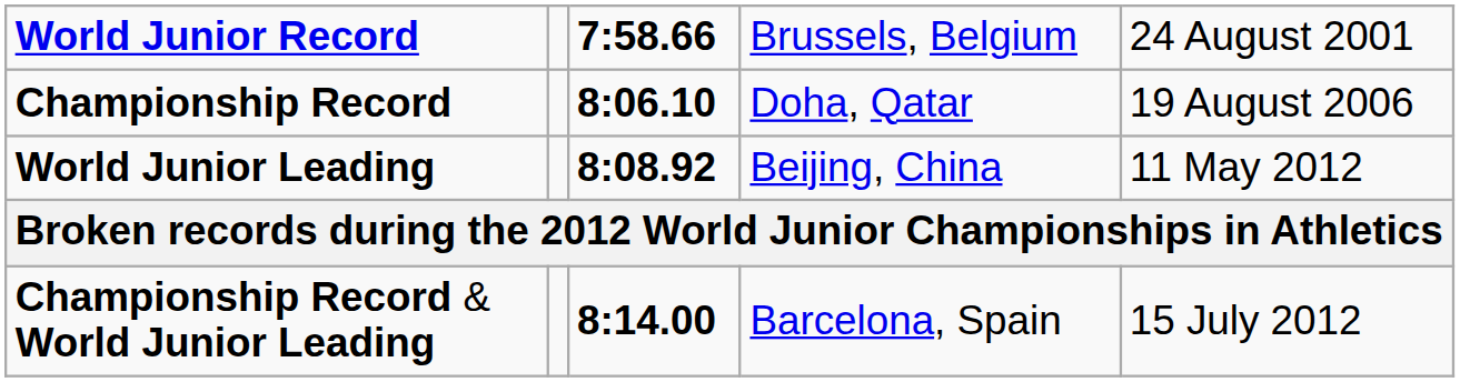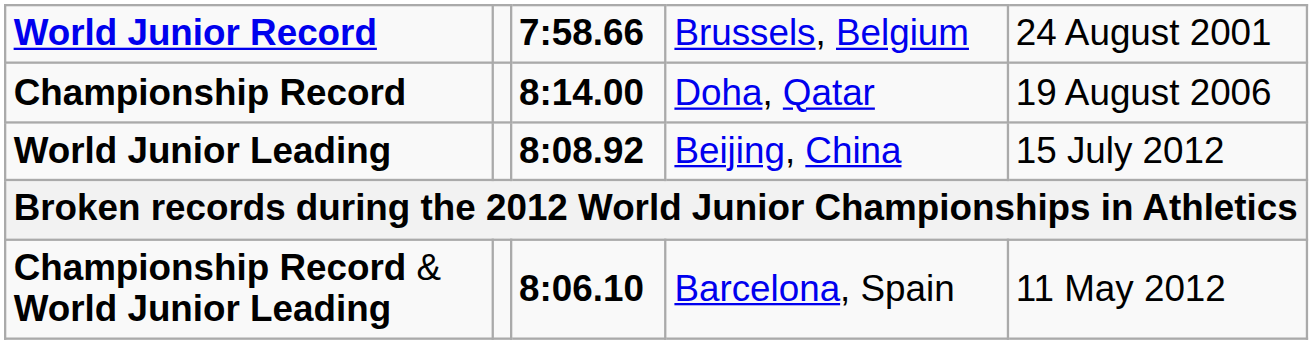 <table class="wikitable">
 <tr>
 <td><strong><a href='#'>World Junior Record</a></strong></td>
 <td></td>
 <td><strong>7:58.66</strong></td>
 <td><a href='#'>Brussels</a>, <a href='#'>Belgium</a></td>
 <td>24 August 2001</td>
 </tr>
 <tr>
 <td><strong>Championship Record</strong></td>
 <td></td>
-<td><strong>8:06.10</strong></td>
+<td><strong>8:14.00</strong></td>
 <td><a href='#'>Doha</a>, <a href='#'>Qatar</a></td>
 <td>19 August 2006</td>
 </tr>
 <tr>
 <td><strong>World Junior Leading</strong></td>
 <td></td>
 <td><strong>8:08.92</strong></td>
 <td><a href='#'>Beijing</a>, <a href='#'>China</a></td>
-<td>11 May 2012</td>
+<td>15 July 2012</td>
 </tr>
 <tr>
 <th colspan="5">Broken records during the 2012 World Junior Championships in Athletics</th>
 </tr>
 <tr>
 <td><strong>Championship Record</strong> &<br><strong>World Junior Leading</strong></td>
 <td></td>
-<td><strong>8:14.00</strong></td>
+<td><strong>8:06.10</strong></td>
 <td><a href='#'>Barcelona</a>, Spain</td>
-<td>15 July 2012</td>
+<td>11 May 2012</td>
 </tr>
 </table>
